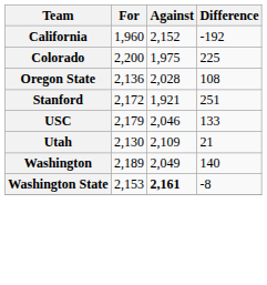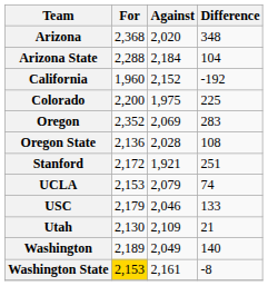 <table class="wikitable sortable">
 <tr>
 <th scope="col">Team</th>
 <th scope="col">For</th>
 <th scope="col">Against</th>
 <th scope="col">Difference</th>
+</tr>
+<tr>
+<th style=>Arizona</th>
+<td>2,368</td>
+<td>2,020</td>
+<td>348</td>
+</tr>
+<tr>
+<th style=>Arizona State</th>
+<td>2,288</td>
+<td>2,184</td>
+<td>104</td>
 </tr>
 <tr>
 <th style=>California</th>
 <td>1,960</td>
 <td>2,152</td>
 <td>-192</td>
 </tr>
 <tr>
 <th style=>Colorado</th>
 <td>2,200</td>
 <td>1,975</td>
 <td>225</td>
 </tr>
 <tr>
+<th style=>Oregon</th>
+<td>2,352</td>
+<td>2,069</td>
+<td>283</td>
+</tr>
+<tr>
 <th style=>Oregon State</th>
 <td>2,136</td>
 <td>2,028</td>
 <td>108</td>
 </tr>
 <tr>
 <th style=>Stanford</th>
 <td>2,172</td>
 <td>1,921</td>
 <td>251</td>
+</tr>
+<tr>
+<th style=>UCLA</th>
+<td>2,153</td>
+<td>2,079</td>
+<td>74</td>
 </tr>
 <tr>
 <th style=>USC</th>
 <td>2,179</td>
 <td>2,046</td>
 <td>133</td>
 </tr>
 <tr>
 <th style=>Utah</th>
 <td>2,130</td>
 <td>2,109</td>
 <td>21</td>
 </tr>
 <tr>
 <th style=>Washington</th>
 <td>2,189</td>
 <td>2,049</td>
 <td>140</td>
 </tr>
 <tr>
 <th style=>Washington State</th>
-<td>2,153</td>
-<td><strong>2,161</strong></td>
+<td style="background: gold;">2,153</td>
+<td>2,161</td>
 <td>-8</td>
 </tr>
 <tr>
 </tr>
 </table>
